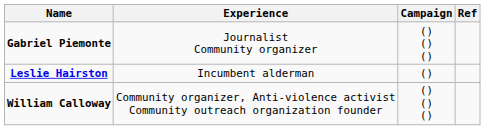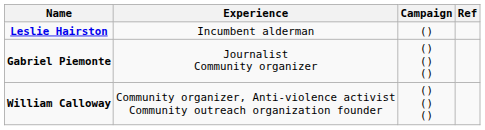 <table class="wikitable" style="text-align:center">
 <tr>
 <th>Name</th>
 <th>Experience</th>
 <th>Campaign</th>
 <th>Ref</th>
 </tr>
 <tr>
+<td><strong><a href='#'>Leslie Hairston</a></strong></td>
+<td>Incumbent alderman</td>
+<td>()</td>
+<td></td>
+</tr>
+<tr>
 <td><strong>Gabriel Piemonte</strong></td>
 <td>Journalist<br>Community organizer</td>
 <td>()<br>()<br>()</td>
-<td></td>
-</tr>
-<tr>
-<td><strong><a href='#'>Leslie Hairston</a></strong></td>
-<td>Incumbent alderman</td>
-<td>()</td>
 <td></td>
 </tr>
 <tr>
 <td><strong>William Calloway</strong></td>
 <td>Community organizer, Anti-violence activist<br>Community outreach organization founder</td>
 <td>()<br>()<br>()</td>
 <td></td>
 </tr>
 </table>
